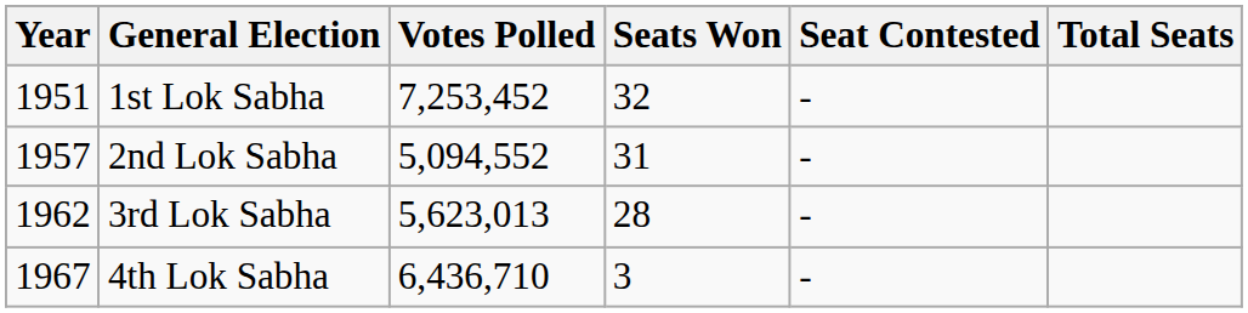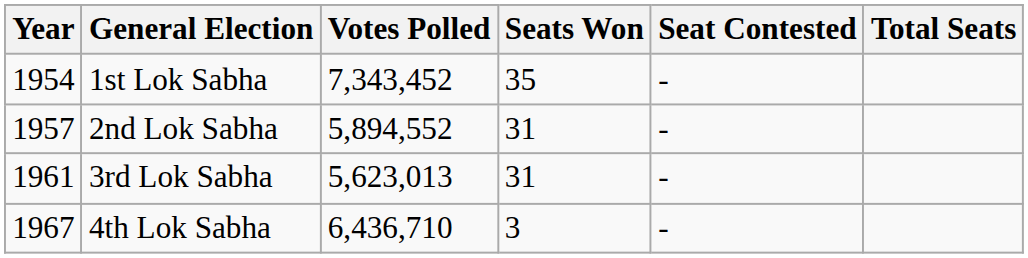 <table class="wikitable">
 <tr>
 <th>Year</th>
 <th>General Election</th>
 <th>Votes Polled</th>
 <th>Seats Won</th>
 <th>Seat Contested</th>
 <th>Total Seats</th>
 </tr>
 <tr>
-<td>1951</td>
+<td>1954</td>
 <td>1st Lok Sabha</td>
-<td>7,253,452</td>
-<td>32</td>
+<td>7,343,452</td>
+<td>35</td>
 <td>-</td>
 <td></td>
 </tr>
 <tr>
 <td>1957</td>
 <td>2nd Lok Sabha</td>
-<td>5,094,552</td>
+<td>5,894,552</td>
 <td>31</td>
 <td>-</td>
 <td></td>
 </tr>
 <tr>
-<td>1962</td>
+<td>1961</td>
 <td>3rd Lok Sabha</td>
 <td>5,623,013</td>
-<td>28</td>
+<td>31</td>
 <td>-</td>
 <td></td>
 </tr>
 <tr>
 <td>1967</td>
 <td>4th Lok Sabha</td>
 <td>6,436,710</td>
 <td>3</td>
 <td>-</td>
 <td></td>
 </tr>
 </table>
